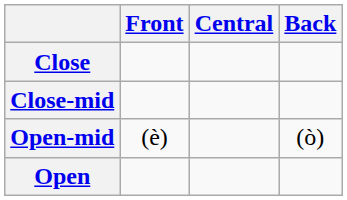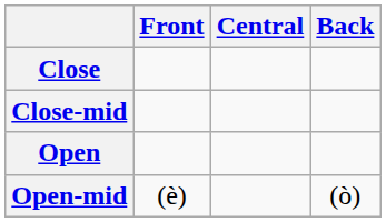 <table class="wikitable" style="text-align: center">
 <tr>
 <th></th>
 <th><a href='#'>Front</a></th>
 <th><a href='#'>Central</a></th>
 <th><a href='#'>Back</a></th>
 </tr>
 <tr>
 <th><a href='#'>Close</a></th>
 <td></td>
 <td></td>
 <td></td>
 </tr>
 <tr>
 <th><a href='#'>Close-mid</a></th>
 <td></td>
 <td></td>
 <td></td>
 </tr>
 <tr>
+<th><a href='#'>Open</a></th>
+<td></td>
+<td></td>
+<td></td>
+</tr>
+<tr>
 <th><a href='#'>Open-mid</a></th>
 <td> (è)</td>
 <td></td>
 <td> (ò)</td>
 </tr>
-<tr>
-<th><a href='#'>Open</a></th>
-<td></td>
-<td></td>
-<td></td>
-</tr>
 </table>
